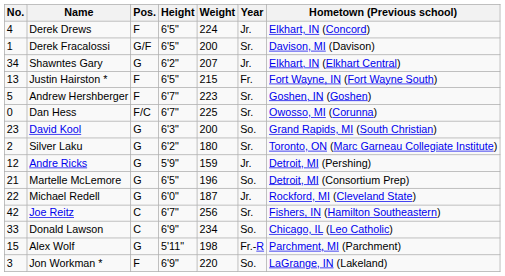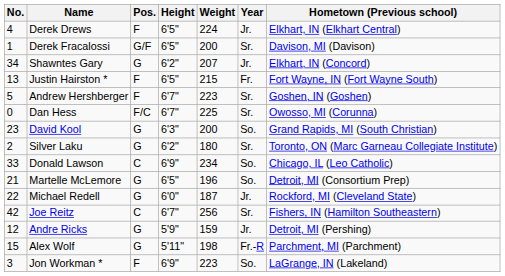 <table class="wikitable" style="font-size: 92%;">
 <tr>
 <th>No.</th>
 <th>Name</th>
 <th>Pos.</th>
 <th>Height</th>
 <th>Weight</th>
 <th>Year</th>
 <th>Hometown (Previous school)</th>
 </tr>
 <tr>
 <td>4</td>
 <td>Derek Drews</td>
 <td>F</td>
 <td>6'5"</td>
 <td>224</td>
 <td>Jr.</td>
-<td><a href='#'>Elkhart, IN</a> (<a href='#'>Concord</a>)</td>
+<td><a href='#'>Elkhart, IN</a> (<a href='#'>Elkhart Central</a>)</td>
 </tr>
 <tr>
 <td>1</td>
 <td>Derek Fracalossi</td>
 <td>G/F</td>
 <td>6'5"</td>
 <td>200</td>
 <td>Sr.</td>
 <td><a href='#'>Davison, MI</a> (Davison)</td>
 </tr>
 <tr>
 <td>34</td>
 <td>Shawntes Gary</td>
 <td>G</td>
 <td>6'2"</td>
 <td>207</td>
 <td>Jr.</td>
-<td><a href='#'>Elkhart, IN</a> (<a href='#'>Elkhart Central</a>)</td>
+<td><a href='#'>Elkhart, IN</a> (<a href='#'>Concord</a>)</td>
 </tr>
 <tr>
 <td>13</td>
 <td>Justin Hairston *</td>
 <td>F</td>
 <td>6'5"</td>
 <td>215</td>
 <td>Fr.</td>
 <td><a href='#'>Fort Wayne, IN</a> (<a href='#'>Fort Wayne South</a>)</td>
 </tr>
 <tr>
 <td>5</td>
 <td>Andrew Hershberger</td>
 <td>F</td>
 <td>6'7"</td>
 <td>223</td>
 <td>Sr.</td>
 <td><a href='#'>Goshen, IN</a> (<a href='#'>Goshen</a>)</td>
 </tr>
 <tr>
 <td>0</td>
 <td>Dan Hess</td>
 <td>F/C</td>
 <td>6'7"</td>
 <td>225</td>
 <td>Sr.</td>
 <td><a href='#'>Owosso, MI</a> (<a href='#'>Corunna</a>)</td>
 </tr>
 <tr>
 <td>23</td>
 <td><a href='#'>David Kool</a></td>
 <td>G</td>
 <td>6'3"</td>
 <td>200</td>
 <td>So.</td>
 <td><a href='#'>Grand Rapids, MI</a> (<a href='#'>South Christian</a>)</td>
 </tr>
 <tr>
 <td>2</td>
 <td>Silver Laku</td>
 <td>G</td>
 <td>6'2"</td>
 <td>180</td>
 <td>Sr.</td>
 <td><a href='#'>Toronto, ON</a> (<a href='#'>Marc Garneau Collegiate Institute</a>)</td>
 </tr>
 <tr>
-<td>12</td>
-<td><a href='#'>Andre Ricks</a></td>
-<td>G</td>
-<td>5'9"</td>
-<td>159</td>
-<td>Jr.</td>
-<td><a href='#'>Detroit, MI</a> (Pershing)</td>
+<td>33</td>
+<td>Donald Lawson</td>
+<td>C</td>
+<td>6'9"</td>
+<td>234</td>
+<td>So.</td>
+<td><a href='#'>Chicago, IL</a> (<a href='#'>Leo Catholic</a>)</td>
 </tr>
 <tr>
 <td>21</td>
 <td>Martelle McLemore</td>
 <td>G</td>
 <td>6'5"</td>
 <td>196</td>
 <td>So.</td>
 <td><a href='#'>Detroit, MI</a> (Consortium Prep)</td>
 </tr>
 <tr>
 <td>22</td>
 <td>Michael Redell</td>
 <td>G</td>
 <td>6'0"</td>
 <td>187</td>
 <td>Jr.</td>
 <td><a href='#'>Rockford, MI</a> (<a href='#'>Cleveland State</a>)</td>
 </tr>
 <tr>
 <td>42</td>
 <td><a href='#'>Joe Reitz</a></td>
 <td>C</td>
 <td>6'7"</td>
 <td>256</td>
 <td>Sr.</td>
 <td><a href='#'>Fishers, IN</a> (<a href='#'>Hamilton Southeastern</a>)</td>
 </tr>
 <tr>
-<td>33</td>
-<td>Donald Lawson</td>
-<td>C</td>
-<td>6'9"</td>
-<td>234</td>
-<td>So.</td>
-<td><a href='#'>Chicago, IL</a> (<a href='#'>Leo Catholic</a>)</td>
+<td>12</td>
+<td><a href='#'>Andre Ricks</a></td>
+<td>G</td>
+<td>5'9"</td>
+<td>159</td>
+<td>Jr.</td>
+<td><a href='#'>Detroit, MI</a> (Pershing)</td>
 </tr>
 <tr>
 <td>15</td>
 <td>Alex Wolf</td>
 <td>G</td>
 <td>5'11"</td>
 <td>198</td>
 <td>Fr.-<a href='#'>R</a></td>
 <td><a href='#'>Parchment, MI</a> (Parchment)</td>
 </tr>
 <tr>
 <td>3</td>
 <td>Jon Workman *</td>
 <td>F</td>
 <td>6'9"</td>
-<td>220</td>
+<td>223</td>
 <td>So.</td>
 <td><a href='#'>LaGrange, IN</a> (Lakeland)</td>
 </tr>
 </table>
